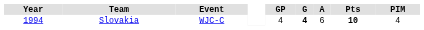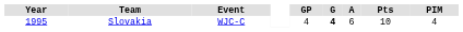 <table border="0" cellpadding="1" cellspacing="0" style="text-align:center; width:50em">
 <tr align="center" bgcolor="#e0e0e0">
 <th>Year</th>
 <th>Team</th>
 <th>Event</th>
 <th rowspan="99" bgcolor="#ffffff"> </th>
 <th>GP</th>
 <th>G</th>
 <th>A</th>
 <th>Pts</th>
 <th>PIM</th>
 </tr>
 <tr>
-<td><a href='#'>1994</a></td>
+<td><a href='#'>1995</a></td>
 <td><a href='#'>Slovakia</a></td>
 <td><a href='#'>WJC-C</a></td>
 <td>4</td>
 <td><strong>4</strong></td>
 <td>6</td>
-<td><strong>10</strong></td>
+<td>10</td>
 <td>4</td>
 </tr>
 </table>
